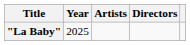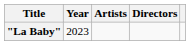 <table class="wikitable plainrowheaders" style="text-align:center">
 <tr>
 <th scope="col">Title</th>
 <th scope="col">Year</th>
 <th scope="col">Artists</th>
 <th scope="col">Directors</th>
 <th scope="col"></th>
 </tr>
 <tr>
 <th scope="row">"La Baby"</th>
-<td>2025</td>
+<td>2023</td>
 <td></td>
 <td></td>
 <td></td>
 </tr>
 </table>
